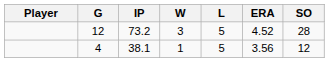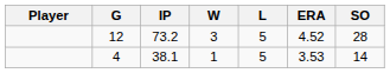 <table class="wikitable sortable">
 <tr>
 <th bgcolor="#DDDDFF" width="16%">Player</th>
 <th bgcolor="#DDDDFF" width="9%">G</th>
 <th bgcolor="#DDDDFF" width="9%">IP</th>
 <th bgcolor="#DDDDFF" width="9%">W</th>
 <th bgcolor="#DDDDFF" width="9%">L</th>
 <th bgcolor="#DDDDFF" width="9%">ERA</th>
 <th bgcolor="#DDDDFF" width="9%">SO</th>
 </tr>
 <tr align="center">
 <td></td>
 <td>12</td>
 <td>73.2</td>
 <td>3</td>
 <td>5</td>
 <td>4.52</td>
 <td>28</td>
 </tr>
 <tr align="center">
 <td></td>
 <td>4</td>
 <td>38.1</td>
 <td>1</td>
 <td>5</td>
-<td>3.56</td>
-<td>12</td>
+<td>3.53</td>
+<td>14</td>
 </tr>
 </table>
